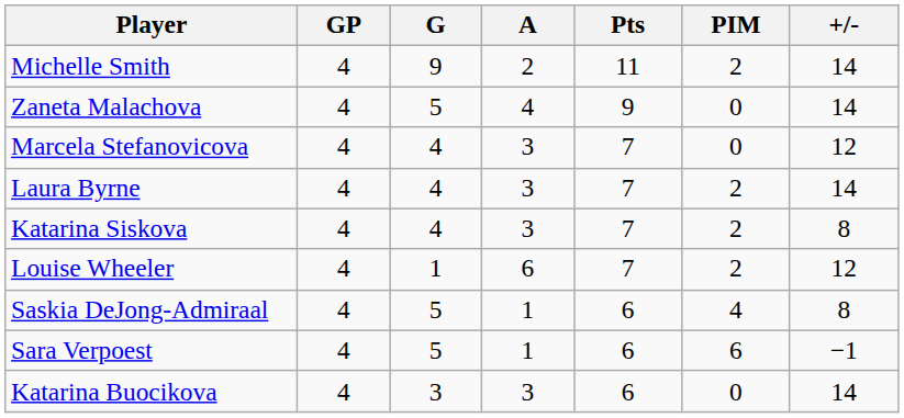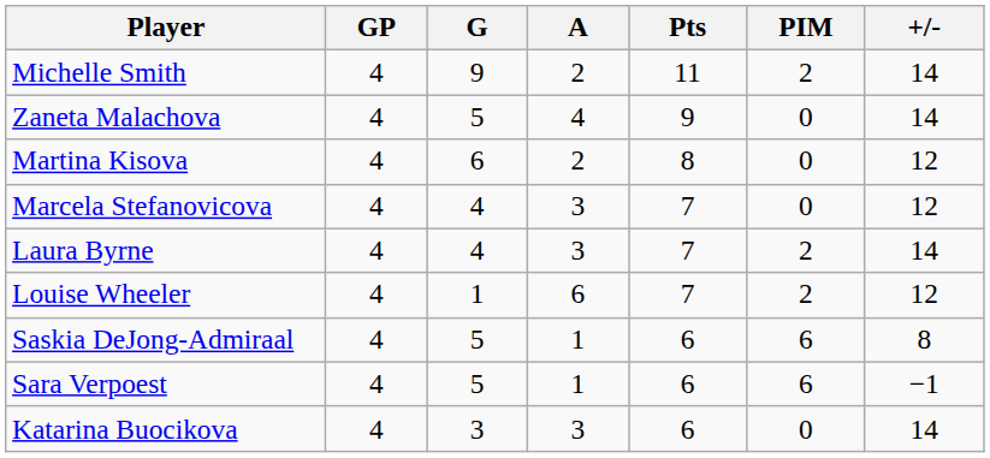 <table class="wikitable sortable" style="text-align:center;">
 <tr>
 <th width="175px">Player</th>
 <th width="50px">GP</th>
 <th width="50px">G</th>
 <th width="50px">A</th>
 <th width="60px">Pts</th>
 <th width="60px">PIM</th>
 <th width="60px">+/-</th>
 </tr>
 <tr align=center>
 <td align=left> <a href='#'>Michelle Smith</a></td>
 <td>4</td>
 <td>9</td>
 <td>2</td>
 <td>11</td>
 <td>2</td>
 <td>14</td>
 </tr>
 <tr align=center>
 <td align=left> <a href='#'>Zaneta Malachova</a></td>
 <td>4</td>
 <td>5</td>
 <td>4</td>
 <td>9</td>
 <td>0</td>
 <td>14</td>
 </tr>
 <tr align=center>
+<td align=left> <a href='#'>Martina Kisova</a></td>
+<td>4</td>
+<td>6</td>
+<td>2</td>
+<td>8</td>
+<td>0</td>
+<td>12</td>
+</tr>
+<tr align=center>
 <td align=left> <a href='#'>Marcela Stefanovicova</a></td>
 <td>4</td>
 <td>4</td>
 <td>3</td>
 <td>7</td>
 <td>0</td>
 <td>12</td>
 </tr>
 <tr align=center>
 <td align=left> <a href='#'>Laura Byrne</a></td>
 <td>4</td>
 <td>4</td>
 <td>3</td>
 <td>7</td>
 <td>2</td>
 <td>14</td>
 </tr>
 <tr align=center>
-<td align=left> <a href='#'>Katarina Siskova</a></td>
-<td>4</td>
-<td>4</td>
-<td>3</td>
-<td>7</td>
-<td>2</td>
-<td>8</td>
-</tr>
-<tr align=center>
 <td align=left> <a href='#'>Louise Wheeler</a></td>
 <td>4</td>
 <td>1</td>
 <td>6</td>
 <td>7</td>
 <td>2</td>
 <td>12</td>
 </tr>
 <tr align=center>
 <td align=left> <a href='#'>Saskia DeJong-Admiraal</a></td>
 <td>4</td>
 <td>5</td>
 <td>1</td>
 <td>6</td>
-<td>4</td>
+<td>6</td>
 <td>8</td>
 </tr>
 <tr align=center>
 <td align=left> <a href='#'>Sara Verpoest</a></td>
 <td>4</td>
 <td>5</td>
 <td>1</td>
 <td>6</td>
 <td>6</td>
 <td>−1</td>
 </tr>
 <tr align=center>
 <td align=left> <a href='#'>Katarina Buocikova</a></td>
 <td>4</td>
 <td>3</td>
 <td>3</td>
 <td>6</td>
 <td>0</td>
 <td>14</td>
 </tr>
 </table>
